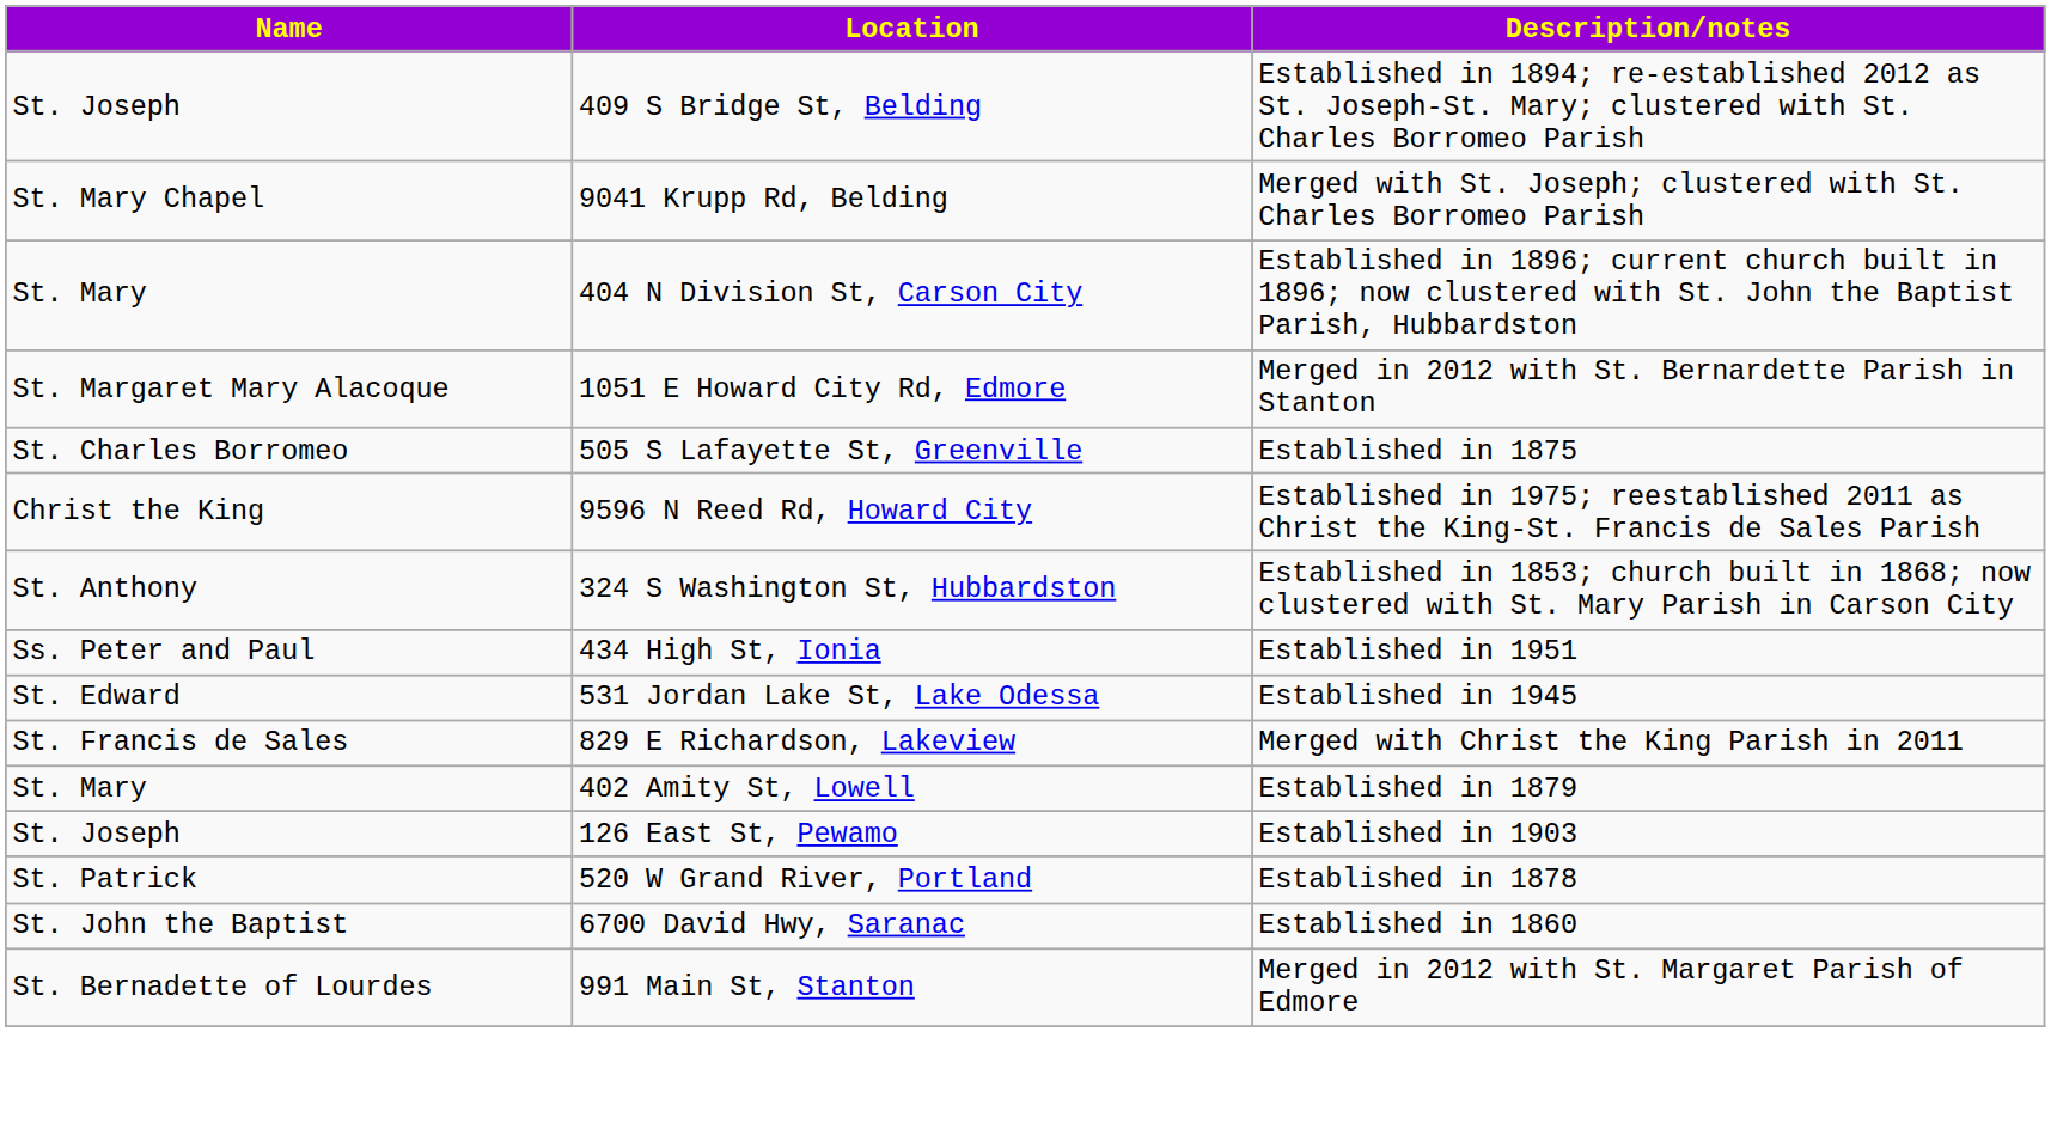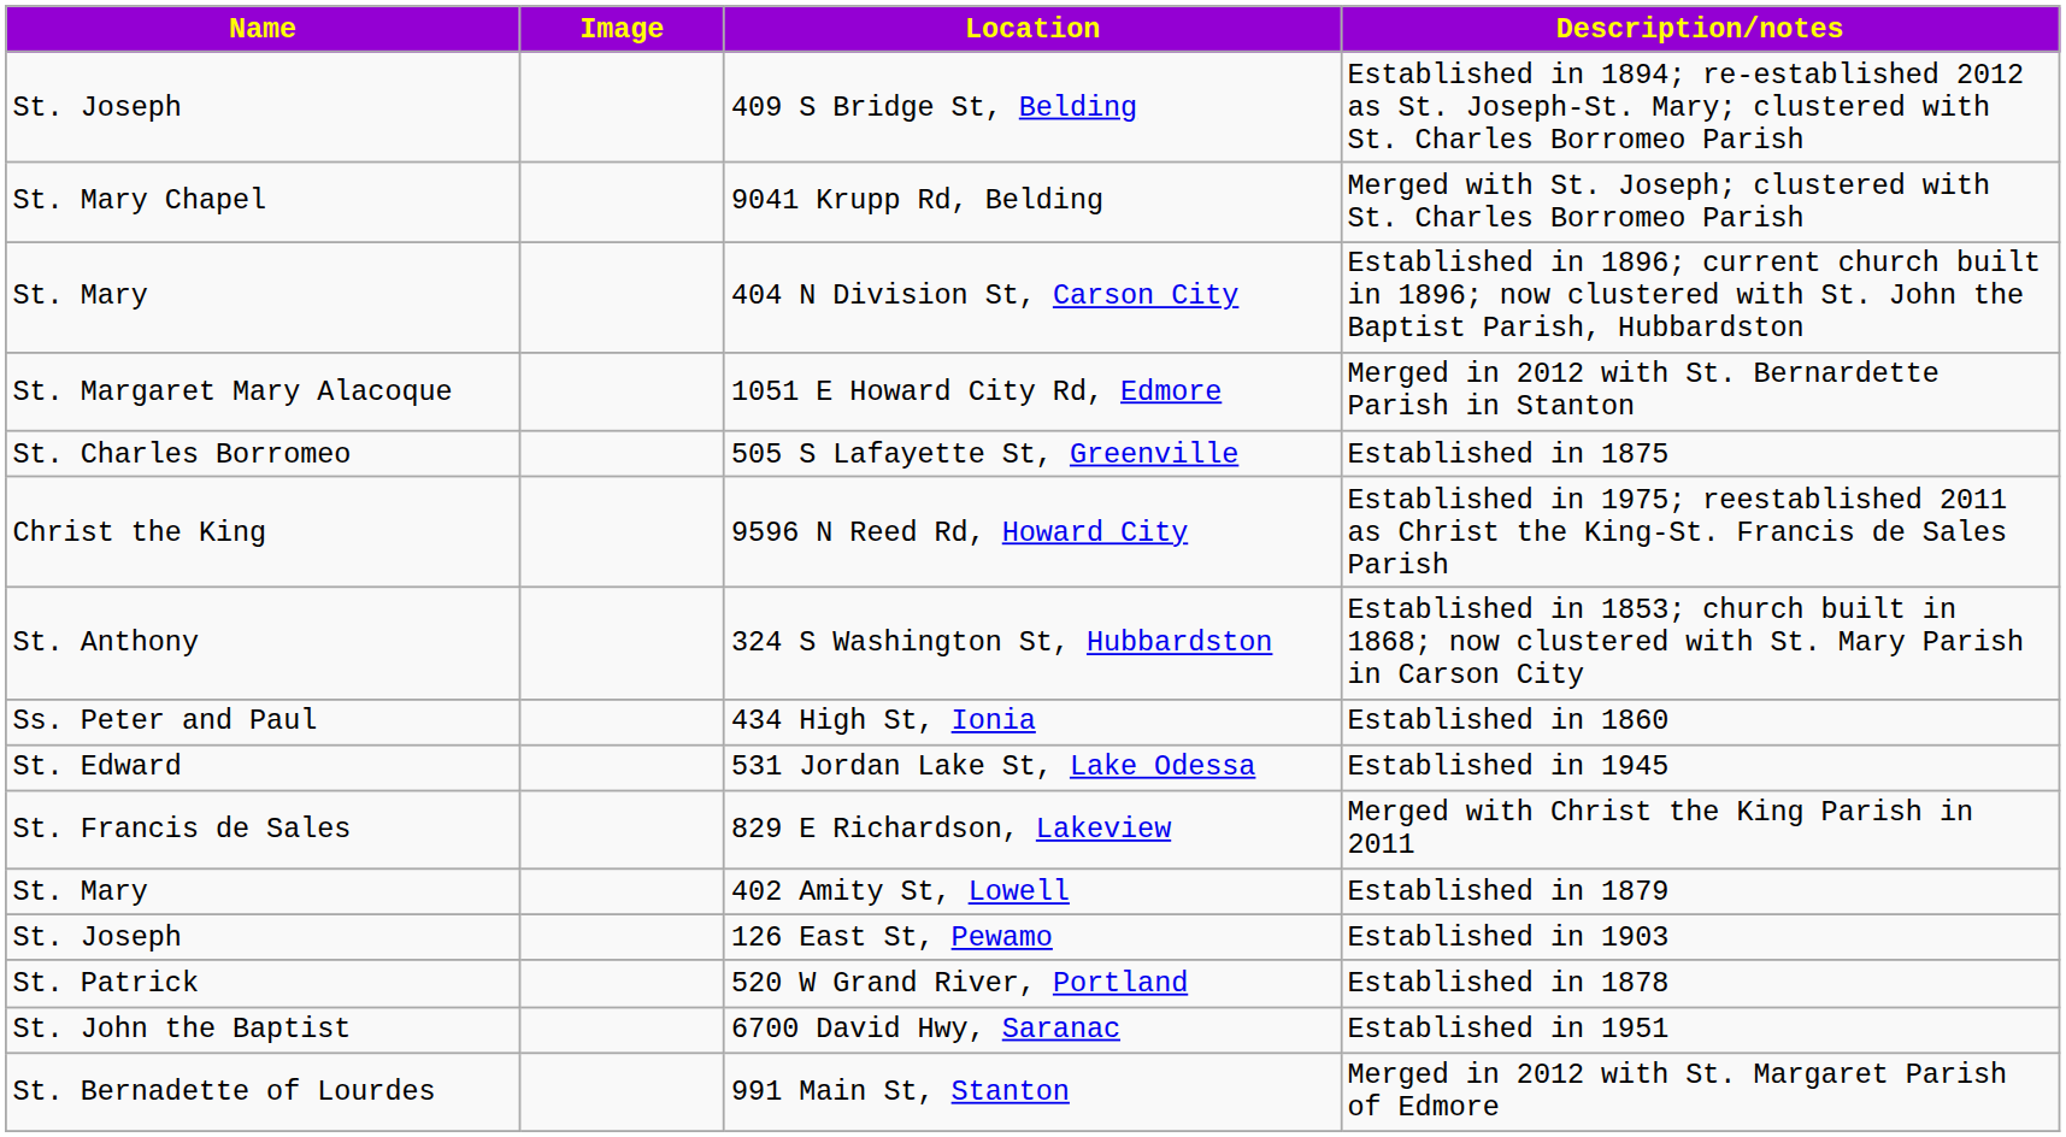 <table class="wikitable sortable" style="width:75%">
 <tr>
 <th style="background:darkviolet; color:yellow;" width="25%"><strong>Name</strong></th>
+<th style="background:darkviolet; color:yellow;" width="10%"><strong>Image</strong></th>
 <th style="background:darkviolet; color:yellow;" width="30%"><strong>Location</strong></th>
 <th style="background:darkviolet; color:yellow;" width="35%"><strong>Description/notes</strong></th>
 </tr>
 <tr>
 <td>St. Joseph</td>
+<td></td>
 <td>409 S Bridge St, <a href='#'>Belding</a></td>
 <td>Established in 1894; re-established 2012 as St. Joseph-St. Mary; clustered with St. Charles Borromeo Parish</td>
 </tr>
 <tr>
 <td>St. Mary Chapel</td>
+<td></td>
 <td>9041 Krupp Rd, Belding</td>
 <td>Merged with St. Joseph; clustered with St. Charles Borromeo Parish</td>
 </tr>
 <tr>
 <td>St. Mary</td>
+<td></td>
 <td>404 N Division St, <a href='#'>Carson City</a></td>
 <td>Established in 1896; current church built in 1896; now clustered with St. John the Baptist Parish, Hubbardston</td>
 </tr>
 <tr>
 <td>St. Margaret Mary Alacoque</td>
+<td></td>
 <td>1051 E Howard City Rd, <a href='#'>Edmore</a></td>
 <td>Merged in 2012 with St. Bernardette Parish in Stanton</td>
 </tr>
 <tr>
 <td>St. Charles Borromeo</td>
+<td></td>
 <td>505 S Lafayette St, <a href='#'>Greenville</a></td>
 <td>Established in 1875</td>
 </tr>
 <tr>
 <td>Christ the King</td>
+<td></td>
 <td>9596 N Reed Rd, <a href='#'>Howard City</a></td>
 <td>Established in 1975; reestablished 2011 as Christ the King-St. Francis de Sales Parish</td>
 </tr>
 <tr>
 <td>St. Anthony</td>
+<td></td>
 <td>324 S Washington St, <a href='#'>Hubbardston</a></td>
 <td>Established in 1853; church built in 1868; now clustered with St. Mary Parish in Carson City</td>
 </tr>
 <tr>
 <td>Ss. Peter and Paul</td>
+<td></td>
 <td>434 High St, <a href='#'>Ionia</a></td>
-<td>Established in 1951</td>
+<td>Established in 1860</td>
 </tr>
 <tr>
 <td>St. Edward</td>
+<td></td>
 <td>531 Jordan Lake St, <a href='#'>Lake Odessa</a></td>
 <td>Established in 1945</td>
 </tr>
 <tr>
 <td>St. Francis de Sales</td>
+<td></td>
 <td>829 E Richardson, <a href='#'>Lakeview</a></td>
 <td>Merged with Christ the King Parish in 2011</td>
 </tr>
 <tr>
 <td>St. Mary</td>
+<td></td>
 <td>402 Amity St, <a href='#'>Lowell</a></td>
 <td>Established in 1879</td>
 </tr>
 <tr>
 <td>St. Joseph</td>
+<td></td>
 <td>126 East St, <a href='#'>Pewamo</a></td>
 <td>Established in 1903</td>
 </tr>
 <tr>
 <td>St. Patrick</td>
+<td></td>
 <td>520 W Grand River, <a href='#'>Portland</a></td>
 <td>Established in 1878</td>
 </tr>
 <tr>
 <td>St. John the Baptist</td>
+<td></td>
 <td>6700 David Hwy, <a href='#'>Saranac</a></td>
-<td>Established in 1860</td>
+<td>Established in 1951</td>
 </tr>
 <tr>
 <td>St. Bernadette of Lourdes</td>
+<td></td>
 <td>991 Main St, <a href='#'>Stanton</a></td>
 <td>Merged in 2012 with St. Margaret Parish of Edmore</td>
 </tr>
 </table>
